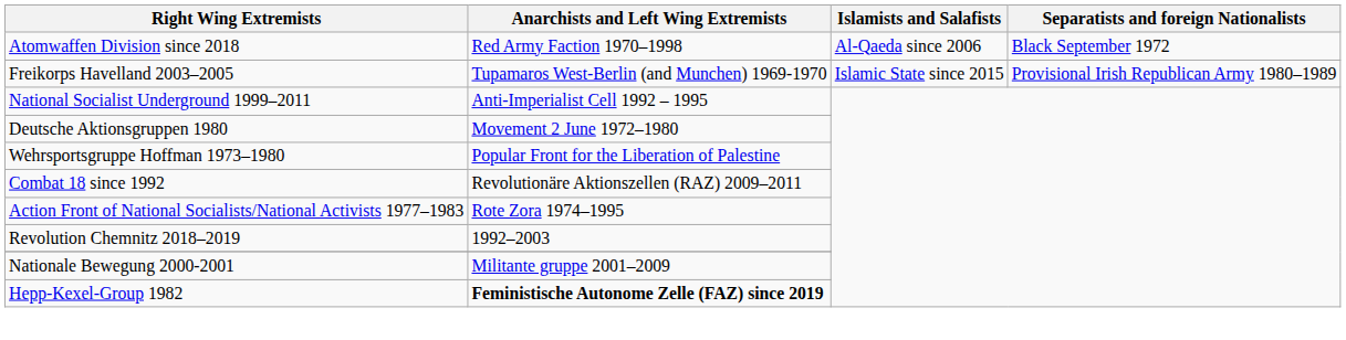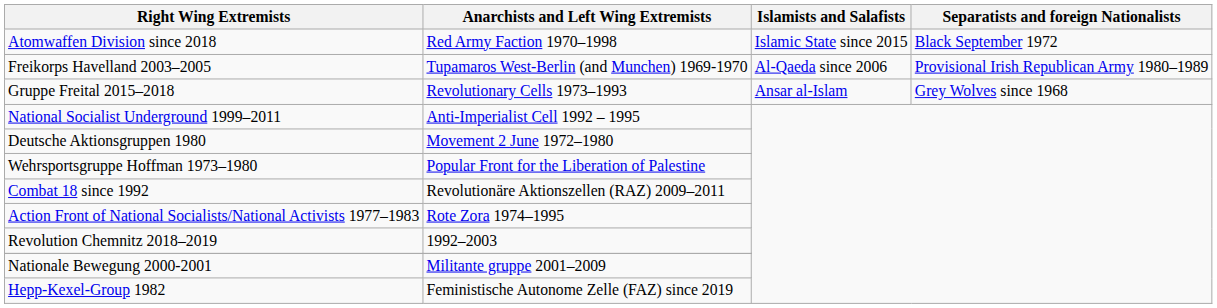 <table class="wikitable sortable">
 <tr>
 <th>Right Wing Extremists</th>
 <th>Anarchists and Left Wing Extremists</th>
 <th>Islamists and Salafists</th>
 <th>Separatists and foreign Nationalists</th>
 </tr>
 <tr>
 <td><a href='#'>Atomwaffen Division</a> since 2018</td>
 <td><a href='#'>Red Army Faction</a> 1970–1998</td>
-<td><a href='#'>Al-Qaeda</a> since 2006</td>
+<td><a href='#'>Islamic State</a> since 2015</td>
 <td><a href='#'>Black September</a> 1972</td>
 </tr>
 <tr>
 <td>Freikorps Havelland 2003–2005</td>
 <td><a href='#'>Tupamaros West-Berlin</a> (and <a href='#'>Munchen</a>) 1969-1970</td>
-<td><a href='#'>Islamic State</a> since 2015</td>
+<td><a href='#'>Al-Qaeda</a> since 2006</td>
 <td><a href='#'>Provisional Irish Republican Army</a> 1980–1989</td>
+</tr>
+<tr>
+<td>Gruppe Freital 2015–2018</td>
+<td><a href='#'>Revolutionary Cells</a> 1973–1993</td>
+<td><a href='#'>Ansar al-Islam</a></td>
+<td><a href='#'>Grey Wolves</a> since 1968</td>
 </tr>
 <tr>
 <td><a href='#'>National Socialist Underground</a> 1999–2011</td>
 <td><a href='#'>Anti-Imperialist Cell</a> 1992 – 1995</td>
 </tr>
 <tr>
 <td>Deutsche Aktionsgruppen 1980</td>
 <td><a href='#'>Movement 2 June</a> 1972–1980</td>
 </tr>
 <tr>
 <td>Wehrsportsgruppe Hoffman 1973–1980</td>
 <td><a href='#'>Popular Front for the Liberation of Palestine</a></td>
 </tr>
 <tr>
 <td><a href='#'>Combat 18</a> since 1992</td>
 <td>Revolutionäre Aktionszellen (RAZ) 2009–2011</td>
 </tr>
 <tr>
 <td><a href='#'>Action Front of National Socialists/National Activists</a> 1977–1983</td>
 <td><a href='#'>Rote Zora</a> 1974–1995</td>
 </tr>
 <tr>
 <td>Revolution Chemnitz 2018–2019</td>
 <td>1992–2003</td>
 </tr>
 <tr>
 </tr>
 <tr>
 <td>Nationale Bewegung 2000-2001</td>
 <td><a href='#'>Militante gruppe</a> 2001–2009</td>
 </tr>
 <tr>
 <td><a href='#'>Hepp-Kexel-Group</a> 1982</td>
-<td><strong>Feministische Autonome Zelle (FAZ) since 2019</strong></td>
+<td>Feministische Autonome Zelle (FAZ) since 2019</td>
 </tr>
 </table>
